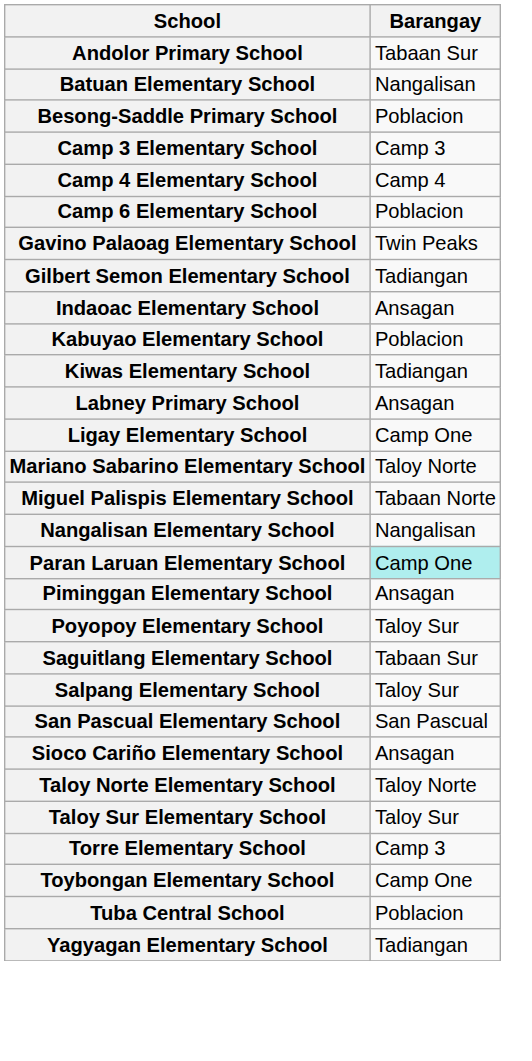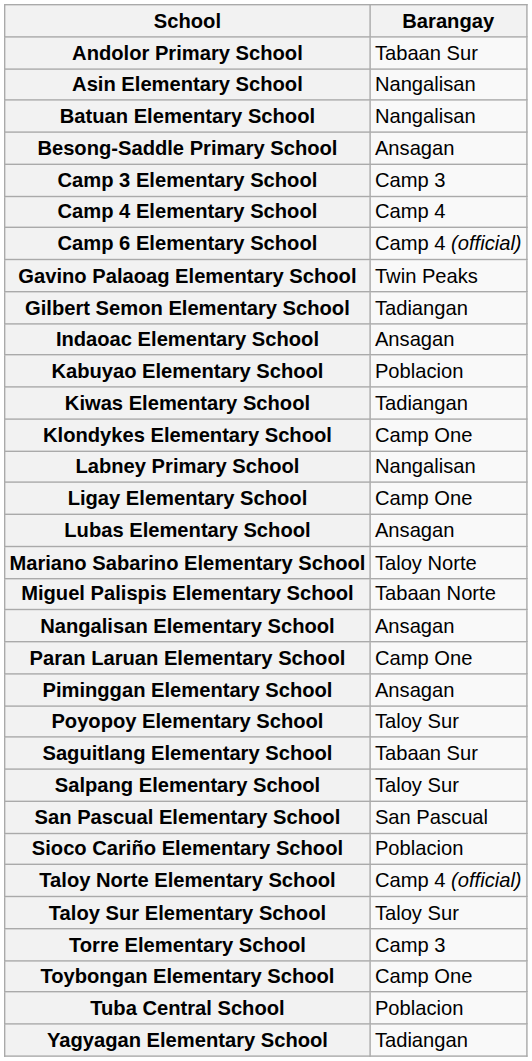 <table class="wikitable collapsible sortable collapsed plainrowheaders" style="font-size:90%;">
 <tr>
 <th scope="col">School</th>
 <th scope="col">Barangay</th>
 </tr>
 <tr>
 <th scope="row">Andolor Primary School</th>
 <td>Tabaan Sur</td>
 </tr>
 <tr>
+<th scope="row">Asin Elementary School</th>
+<td>Nangalisan</td>
+</tr>
+<tr>
 <th scope="row">Batuan Elementary School</th>
 <td>Nangalisan</td>
 </tr>
 <tr>
 <th scope="row">Besong-Saddle Primary School</th>
-<td>Poblacion</td>
+<td>Ansagan</td>
 </tr>
 <tr>
 <th scope="row">Camp 3 Elementary School</th>
 <td>Camp 3</td>
 </tr>
 <tr>
 <th scope="row">Camp 4 Elementary School</th>
 <td>Camp 4</td>
 </tr>
 <tr>
 <th scope="row">Camp 6 Elementary School</th>
-<td>Poblacion</td>
+<td>Camp 4 <em>(official)</em></td>
 </tr>
 <tr>
 <th scope="row">Gavino Palaoag Elementary School</th>
 <td>Twin Peaks</td>
 </tr>
 <tr>
 <th scope="row">Gilbert Semon Elementary School</th>
 <td>Tadiangan</td>
 </tr>
 <tr>
 <th scope="row">Indaoac Elementary School</th>
 <td>Ansagan</td>
 </tr>
 <tr>
 <th scope="row">Kabuyao Elementary School</th>
 <td>Poblacion</td>
 </tr>
 <tr>
 <th scope="row">Kiwas Elementary School</th>
 <td>Tadiangan</td>
 </tr>
 <tr>
+<th scope="row">Klondykes Elementary School</th>
+<td>Camp One</td>
+</tr>
+<tr>
 <th scope="row">Labney Primary School</th>
-<td>Ansagan</td>
+<td>Nangalisan</td>
 </tr>
 <tr>
 <th scope="row">Ligay Elementary School</th>
 <td>Camp One</td>
+</tr>
+<tr>
+<th scope="row">Lubas Elementary School</th>
+<td>Ansagan</td>
 </tr>
 <tr>
 <th scope="row">Mariano Sabarino Elementary School</th>
 <td>Taloy Norte</td>
 </tr>
 <tr>
 <th scope="row">Miguel Palispis Elementary School</th>
 <td>Tabaan Norte</td>
 </tr>
 <tr>
 <th scope="row">Nangalisan Elementary School</th>
-<td>Nangalisan</td>
+<td>Ansagan</td>
 </tr>
 <tr>
 <th scope="row">Paran Laruan Elementary School</th>
-<td style="background: paleturquoise;">Camp One</td>
+<td>Camp One</td>
 </tr>
 <tr>
 <th scope="row">Piminggan Elementary School</th>
 <td>Ansagan</td>
 </tr>
 <tr>
 <th scope="row">Poyopoy Elementary School</th>
 <td>Taloy Sur</td>
 </tr>
 <tr>
 <th scope="row">Saguitlang Elementary School</th>
 <td>Tabaan Sur</td>
 </tr>
 <tr>
 <th scope="row">Salpang Elementary School</th>
 <td>Taloy Sur</td>
 </tr>
 <tr>
 <th scope="row">San Pascual Elementary School</th>
 <td>San Pascual</td>
 </tr>
 <tr>
 <th scope="row">Sioco Cariño Elementary School</th>
-<td>Ansagan</td>
+<td>Poblacion</td>
 </tr>
 <tr>
 <th scope="row">Taloy Norte Elementary School</th>
-<td>Taloy Norte</td>
+<td>Camp 4 <em>(official)</em></td>
 </tr>
 <tr>
 <th scope="row">Taloy Sur Elementary School</th>
 <td>Taloy Sur</td>
 </tr>
 <tr>
 <th scope="row">Torre Elementary School</th>
 <td>Camp 3</td>
 </tr>
 <tr>
 <th scope="row">Toybongan Elementary School</th>
 <td>Camp One</td>
 </tr>
 <tr>
 <th scope="row">Tuba Central School</th>
 <td>Poblacion</td>
 </tr>
 <tr>
 <th scope="row">Yagyagan Elementary School</th>
 <td>Tadiangan</td>
 </tr>
 </table>
